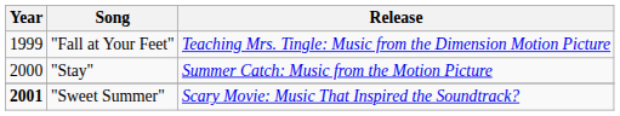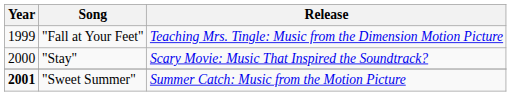 <table class="wikitable">
 <tr>
 <th style="text-align:center; width:33px;">Year</th>
 <th style="text-align:center;">Song</th>
 <th style="text-align:center;">Release</th>
 </tr>
 <tr>
 <td style="text-align:center;">1999</td>
 <td>"Fall at Your Feet"</td>
 <td><em><a href='#'>Teaching Mrs. Tingle: Music from the Dimension Motion Picture</a></em></td>
 </tr>
 <tr>
 <td style="text-align:center;">2000</td>
 <td>"Stay"</td>
-<td><em><a href='#'>Summer Catch: Music from the Motion Picture</a></em></td>
+<td><em><a href='#'>Scary Movie: Music That Inspired the Soundtrack?</a></em></td>
 </tr>
 <tr>
 </tr>
 <tr>
 <td style="text-align:center;"><strong>2001</strong></td>
 <td>"Sweet Summer"</td>
-<td><em><a href='#'>Scary Movie: Music That Inspired the Soundtrack?</a></em></td>
+<td><em><a href='#'>Summer Catch: Music from the Motion Picture</a></em></td>
 </tr>
 </table>
